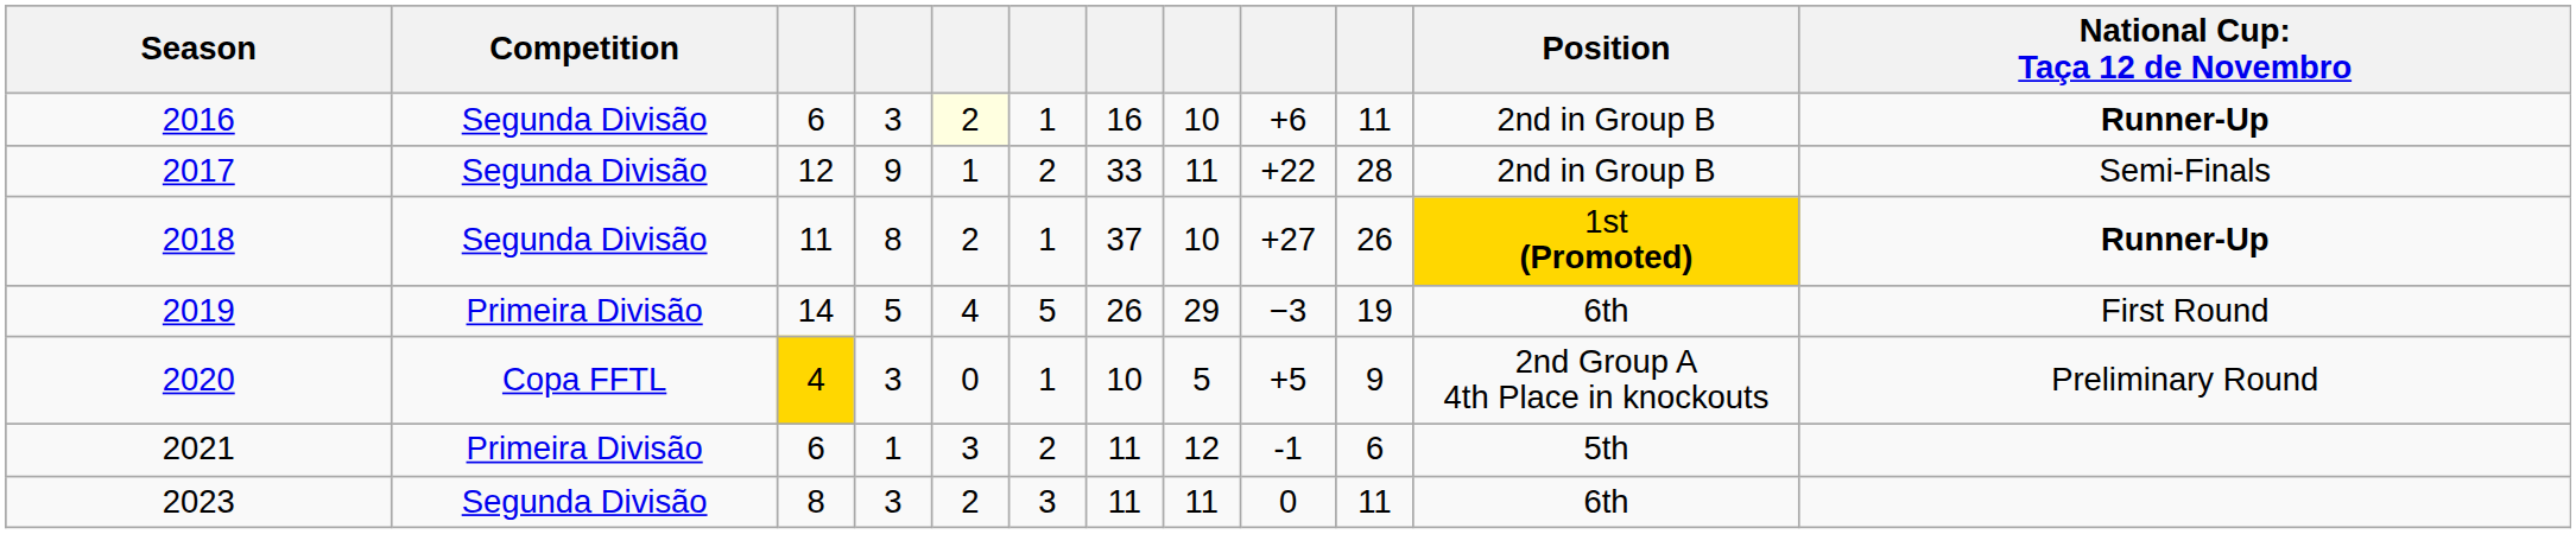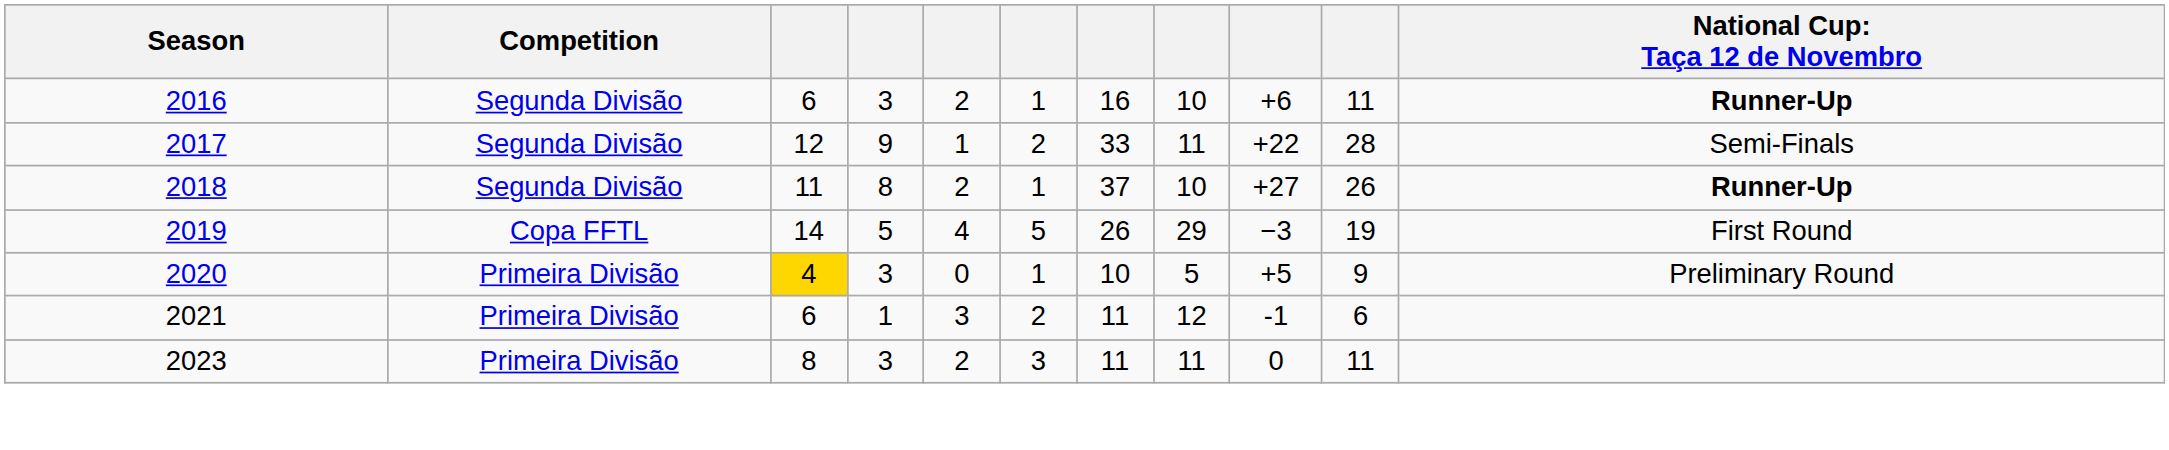 <table class="wikitable" style="text-align:center; font-size:100%;width:100%; text-align:center">
 <tr>
 <th width="10%">Season</th>
 <th width="10%">Competition</th>
 <th width="2%"></th>
 <th width="2%"></th>
 <th width="2%"></th>
 <th width="2%"></th>
 <th width="2%"></th>
 <th width="2%"></th>
 <th width="2%"></th>
 <th width="2%"></th>
-<th width="10%">Position</th>
 <th width="20%">National Cup:<br><a href='#'>Taça 12 de Novembro</a></th>
 </tr>
 <tr>
 <td><a href='#'>2016</a></td>
 <td><a href='#'>Segunda Divisão</a></td>
 <td>6</td>
 <td>3</td>
-<td style="background: lightyellow;">2</td>
+<td>2</td>
 <td>1</td>
 <td>16</td>
 <td>10</td>
 <td>+6</td>
 <td>11</td>
-<td>2nd in Group B</td>
 <td><strong>Runner-Up</strong></td>
 </tr>
 <tr>
 <td><a href='#'>2017</a></td>
 <td><a href='#'>Segunda Divisão</a></td>
 <td>12</td>
 <td>9</td>
 <td>1</td>
 <td>2</td>
 <td>33</td>
 <td>11</td>
 <td>+22</td>
 <td>28</td>
-<td>2nd in Group B</td>
 <td>Semi-Finals</td>
 </tr>
 <tr>
 <td><a href='#'>2018</a></td>
 <td><a href='#'>Segunda Divisão</a></td>
 <td>11</td>
 <td>8</td>
 <td>2</td>
 <td>1</td>
 <td>37</td>
 <td>10</td>
 <td>+27</td>
 <td>26</td>
-<td bgcolor="Gold">1st<br><strong>(Promoted)</strong></td>
 <td><strong>Runner-Up</strong></td>
 </tr>
 <tr>
 <td><a href='#'>2019</a></td>
-<td><a href='#'>Primeira Divisão</a></td>
+<td><a href='#'>Copa FFTL</a></td>
 <td>14</td>
 <td>5</td>
 <td>4</td>
 <td>5</td>
 <td>26</td>
 <td>29</td>
 <td>−3</td>
 <td>19</td>
-<td>6th</td>
 <td>First Round</td>
 </tr>
 <tr>
 <td><a href='#'>2020</a></td>
-<td><a href='#'>Copa FFTL</a></td>
+<td><a href='#'>Primeira Divisão</a></td>
 <td style="background: gold;">4</td>
 <td>3</td>
 <td>0</td>
 <td>1</td>
 <td>10</td>
 <td>5</td>
 <td>+5</td>
 <td>9</td>
-<td>2nd Group A<br>4th Place in knockouts</td>
 <td>Preliminary Round</td>
 </tr>
 <tr>
 <td>2021</td>
 <td><a href='#'>Primeira Divisão</a></td>
 <td>6</td>
 <td>1</td>
 <td>3</td>
 <td>2</td>
 <td>11</td>
 <td>12</td>
 <td>-1</td>
 <td>6</td>
-<td>5th</td>
 <td></td>
 </tr>
 <tr>
 <td>2023</td>
-<td><a href='#'>Segunda Divisão</a></td>
+<td><a href='#'>Primeira Divisão</a></td>
 <td>8</td>
 <td>3</td>
 <td>2</td>
 <td>3</td>
 <td>11</td>
 <td>11</td>
 <td>0</td>
 <td>11</td>
-<td>6th</td>
 <td></td>
 </tr>
 </table>
